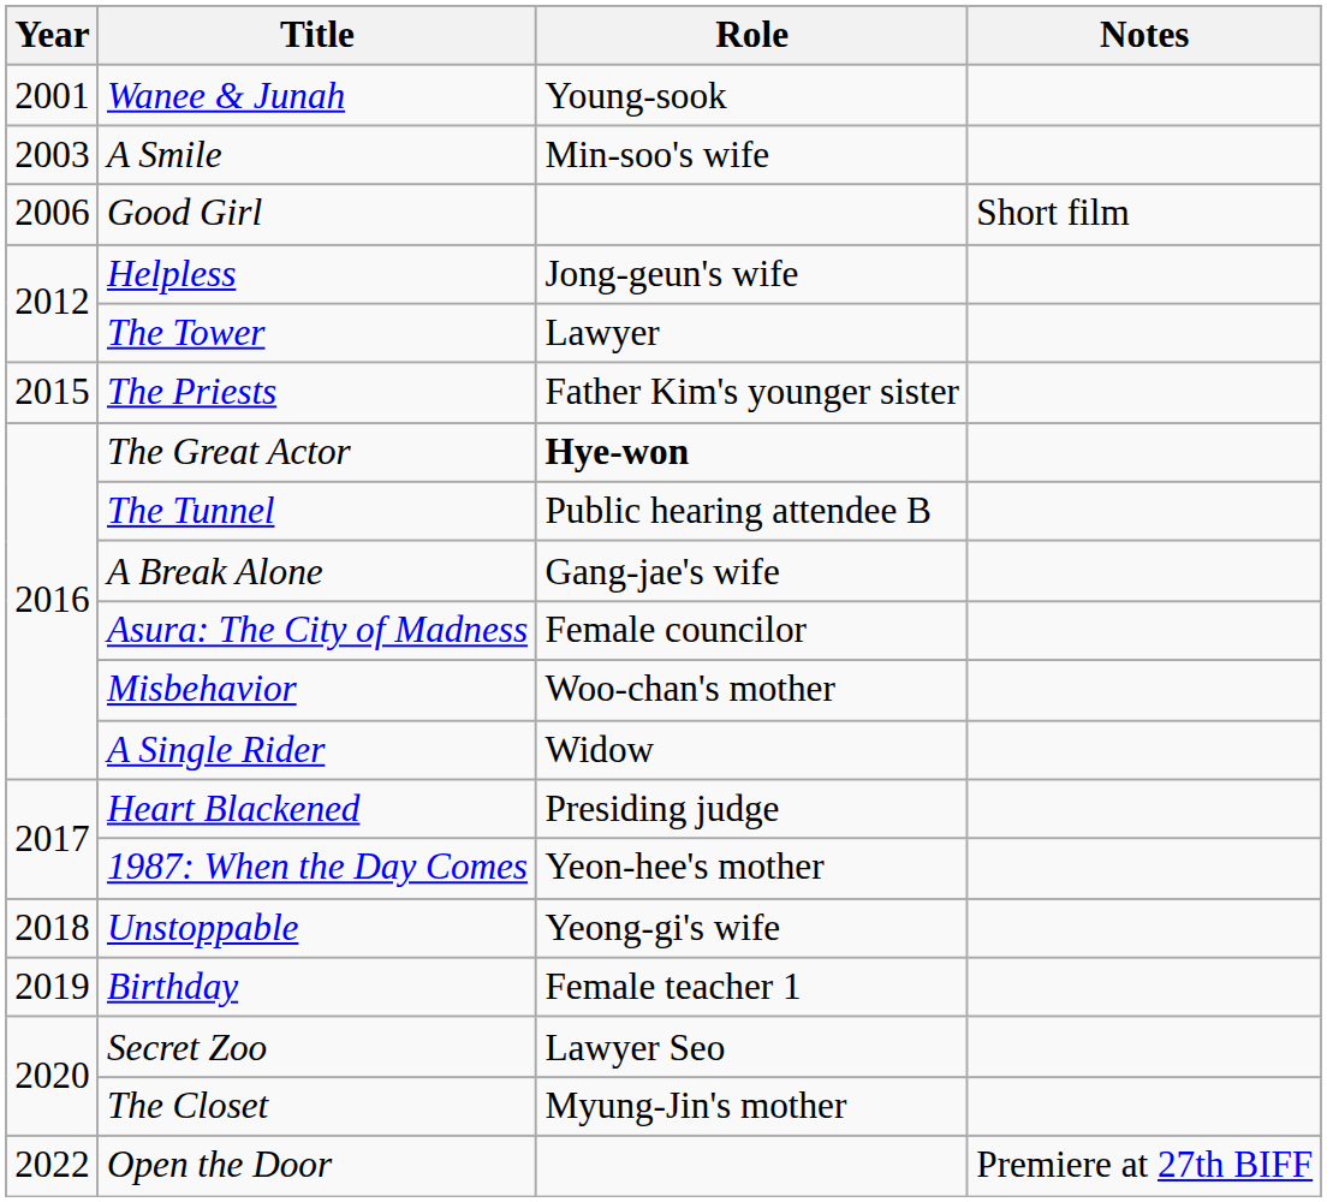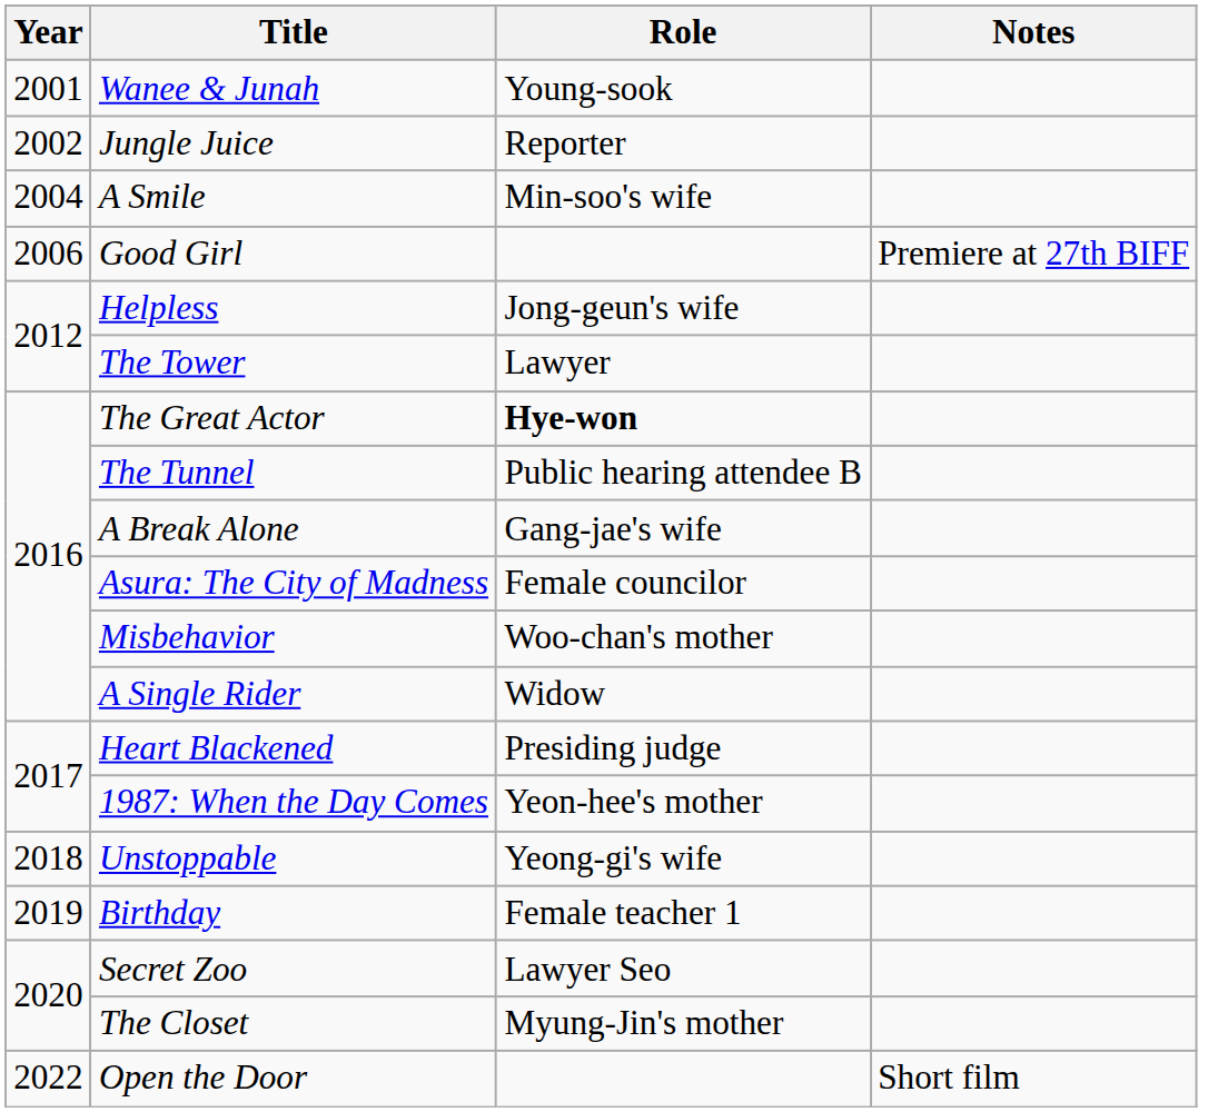 <table class="wikitable sortable">
 <tr>
 <th>Year</th>
 <th>Title</th>
 <th>Role</th>
 <th class="unsortable">Notes</th>
 </tr>
 <tr>
 <td rowspan=1>2001</td>
 <td><em><a href='#'>Wanee & Junah</a></em></td>
 <td>Young-sook</td>
 <td></td>
 </tr>
 <tr>
-<td rowspan=1>2003</td>
+<td rowspan=1>2002</td>
+<td><em>Jungle Juice</em></td>
+<td>Reporter</td>
+<td></td>
+</tr>
+<tr>
+<td rowspan=1>2004</td>
 <td><em>A Smile</em></td>
 <td>Min-soo's wife</td>
 <td></td>
 </tr>
 <tr>
 <td rowspan=1>2006</td>
 <td><em>Good Girl</em></td>
 <td></td>
-<td>Short film</td>
+<td>Premiere at <a href='#'>27th BIFF</a></td>
 </tr>
 <tr>
 <td rowspan=2>2012</td>
 <td><em><a href='#'>Helpless</a></em></td>
 <td>Jong-geun's wife</td>
 <td></td>
 </tr>
 <tr>
 <td><em><a href='#'>The Tower</a></em></td>
 <td>Lawyer</td>
-<td></td>
-</tr>
-<tr>
-<td rowspan=1>2015</td>
-<td><em><a href='#'>The Priests</a></em></td>
-<td>Father Kim's younger sister</td>
 <td></td>
 </tr>
 <tr>
 <td rowspan=6>2016</td>
 <td><em>The Great Actor</em></td>
 <td><strong>Hye-won</strong></td>
 <td></td>
 </tr>
 <tr>
 <td><em><a href='#'>The Tunnel</a></em></td>
 <td>Public hearing attendee B</td>
 <td></td>
 </tr>
 <tr>
 <td><em>A Break Alone</em></td>
 <td>Gang-jae's wife</td>
 <td></td>
 </tr>
 <tr>
 <td><em><a href='#'>Asura: The City of Madness</a></em></td>
 <td>Female councilor</td>
 <td></td>
 </tr>
 <tr>
 <td><em><a href='#'>Misbehavior</a></em></td>
 <td>Woo-chan's mother</td>
 <td></td>
 </tr>
 <tr>
 <td><em><a href='#'>A Single Rider</a></em></td>
 <td>Widow</td>
 <td></td>
 </tr>
 <tr>
 <td rowspan=2>2017</td>
 <td><em><a href='#'>Heart Blackened</a></em></td>
 <td>Presiding judge</td>
 <td></td>
 </tr>
 <tr>
 <td><em><a href='#'>1987: When the Day Comes</a></em></td>
 <td>Yeon-hee's mother</td>
 <td></td>
 </tr>
 <tr>
 <td rowspan=1>2018</td>
 <td><em><a href='#'>Unstoppable</a></em></td>
 <td>Yeong-gi's wife</td>
 <td></td>
 </tr>
 <tr>
 <td rowspan=1>2019</td>
 <td><em><a href='#'>Birthday</a></em></td>
 <td>Female teacher 1</td>
 <td></td>
 </tr>
 <tr>
 <td rowspan="2">2020</td>
 <td><em>Secret Zoo</em></td>
 <td>Lawyer Seo</td>
 <td></td>
 </tr>
 <tr>
 <td><em>The Closet</em></td>
 <td>Myung-Jin's mother</td>
 <td></td>
 </tr>
 <tr>
 <td>2022</td>
 <td><em>Open the Door</em></td>
 <td></td>
-<td>Premiere at <a href='#'>27th BIFF</a></td>
+<td>Short film</td>
 </tr>
 </table>
